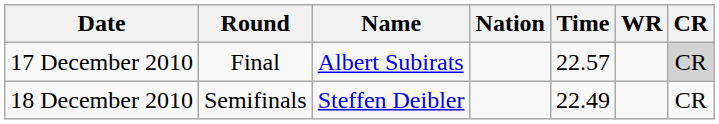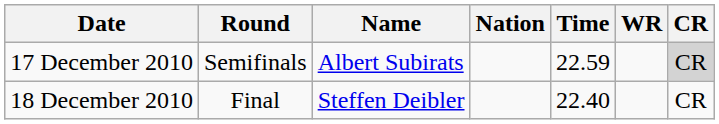 <table class="wikitable" style="text-align:center">
 <tr>
 <th>Date</th>
 <th>Round</th>
 <th>Name</th>
 <th>Nation</th>
 <th>Time</th>
 <th>WR</th>
 <th>CR</th>
 </tr>
 <tr>
 <td>17 December 2010</td>
-<td>Final</td>
+<td>Semifinals</td>
 <td align="left"><a href='#'>Albert Subirats</a></td>
 <td align="left"></td>
-<td>22.57</td>
+<td>22.59</td>
 <td></td>
 <td style="background: lightgrey;">CR</td>
 </tr>
 <tr>
 <td>18 December 2010</td>
-<td>Semifinals</td>
+<td>Final</td>
 <td align="left"><a href='#'>Steffen Deibler</a></td>
 <td align="left"></td>
-<td>22.49</td>
+<td>22.40</td>
 <td></td>
 <td>CR</td>
 </tr>
 </table>
